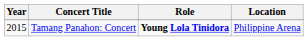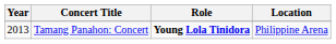 <table class="wikitable sortable">
 <tr>
 <th>Year</th>
 <th>Concert Title</th>
 <th>Role</th>
 <th class="unsortable">Location</th>
 </tr>
 <tr>
 </tr>
 <tr>
-<td>2015</td>
+<td>2013</td>
 <td><a href='#'>Tamang Panahon: Concert</a></td>
 <td><strong>Young <a href='#'>Lola Tinidora</a></strong></td>
 <td><a href='#'>Philippine Arena</a></td>
 </tr>
 </table>
